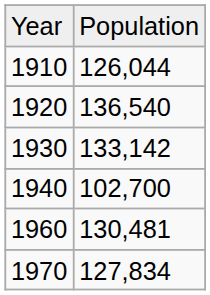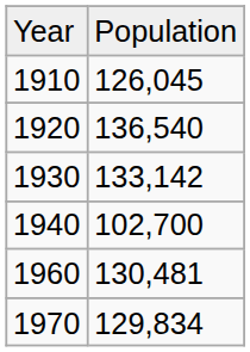 <table class="wikitable" style="font-size:88%; float:right; margin-left:1em">
 <tr style="background:#efefef">
 <td>Year</td>
 <td>Population</td>
 </tr>
 <tr>
 <td>1910</td>
-<td>126,044</td>
+<td>126,045</td>
 </tr>
 <tr>
 <td>1920</td>
 <td>136,540</td>
 </tr>
 <tr>
 <td>1930</td>
 <td>133,142</td>
 </tr>
 <tr>
 <td>1940</td>
 <td>102,700</td>
 </tr>
 <tr>
 <td>1960</td>
 <td>130,481</td>
 </tr>
 <tr>
 <td>1970</td>
-<td>127,834</td>
+<td>129,834</td>
 </tr>
 </table>
